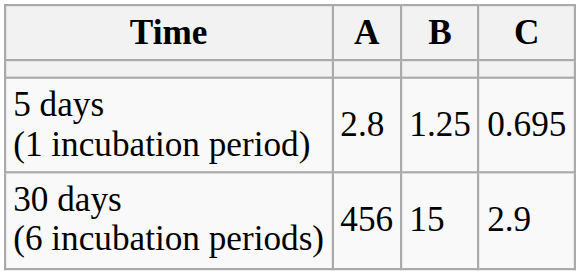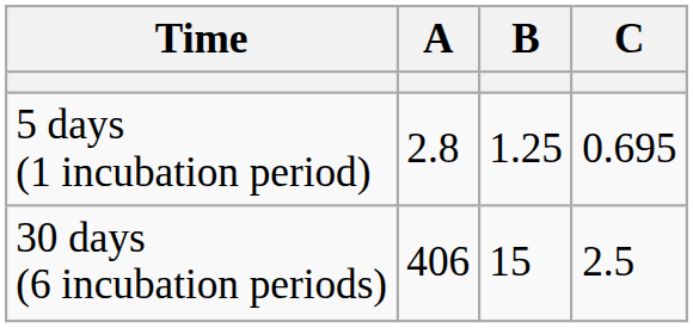 <table class="wikitable">
 <tr>
 <th>Time</th>
 <th>A</th>
 <th>B</th>
 <th>C</th>
 </tr>
 <tr>
 <th></th>
 <th></th>
 <th></th>
 <th></th>
 </tr>
 <tr>
 <td>5 days <br> (1 incubation period)</td>
 <td>2.8</td>
 <td>1.25</td>
 <td>0.695</td>
 </tr>
 <tr>
 <td>30 days <br> (6 incubation periods)</td>
-<td>456</td>
+<td>406</td>
 <td>15</td>
-<td>2.9</td>
+<td>2.5</td>
 </tr>
 </table>
